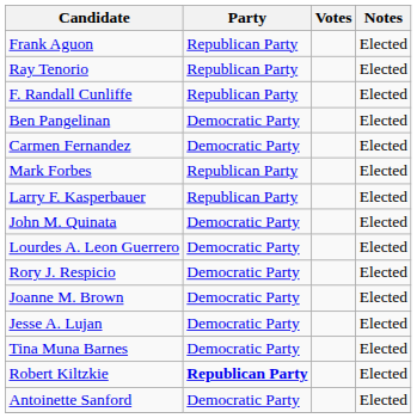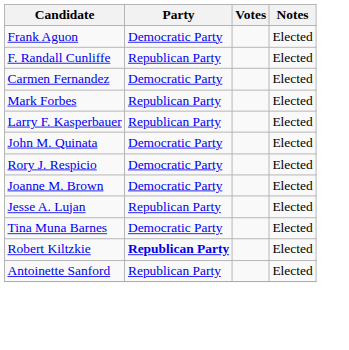 <table class=wikitable style=text-align:left>
 <tr>
 <th>Candidate</th>
 <th>Party</th>
 <th>Votes</th>
 <th>Notes</th>
 </tr>
 <tr>
 <td><a href='#'>Frank Aguon</a></td>
-<td><a href='#'>Republican Party</a></td>
-<td></td>
-<td>Elected</td>
-</tr>
-<tr>
-<td><a href='#'>Ray Tenorio</a></td>
-<td><a href='#'>Republican Party</a></td>
+<td><a href='#'>Democratic Party</a></td>
 <td></td>
 <td>Elected</td>
 </tr>
 <tr>
 <td><a href='#'>F. Randall Cunliffe</a></td>
 <td><a href='#'>Republican Party</a></td>
-<td></td>
-<td>Elected</td>
-</tr>
-<tr>
-<td><a href='#'>Ben Pangelinan</a></td>
-<td><a href='#'>Democratic Party</a></td>
 <td></td>
 <td>Elected</td>
 </tr>
 <tr>
 <td><a href='#'>Carmen Fernandez</a></td>
 <td><a href='#'>Democratic Party</a></td>
 <td></td>
 <td>Elected</td>
 </tr>
 <tr>
 <td><a href='#'>Mark Forbes</a></td>
 <td><a href='#'>Republican Party</a></td>
 <td></td>
 <td>Elected</td>
 </tr>
 <tr>
 <td><a href='#'>Larry F. Kasperbauer</a></td>
 <td><a href='#'>Republican Party</a></td>
 <td></td>
 <td>Elected</td>
 </tr>
 <tr>
 <td><a href='#'>John M. Quinata</a></td>
 <td><a href='#'>Democratic Party</a></td>
 <td></td>
 <td>Elected</td>
 </tr>
 <tr>
-<td><a href='#'>Lourdes A. Leon Guerrero</a></td>
-<td><a href='#'>Democratic Party</a></td>
-<td></td>
-<td>Elected</td>
-</tr>
-<tr>
 <td><a href='#'>Rory J. Respicio</a></td>
 <td><a href='#'>Democratic Party</a></td>
 <td></td>
 <td>Elected</td>
 </tr>
 <tr>
 <td><a href='#'>Joanne M. Brown</a></td>
 <td><a href='#'>Democratic Party</a></td>
 <td></td>
 <td>Elected</td>
 </tr>
 <tr>
 <td><a href='#'>Jesse A. Lujan</a></td>
-<td><a href='#'>Democratic Party</a></td>
+<td><a href='#'>Republican Party</a></td>
 <td></td>
 <td>Elected</td>
 </tr>
 <tr>
 <td><a href='#'>Tina Muna Barnes</a></td>
 <td><a href='#'>Democratic Party</a></td>
 <td></td>
 <td>Elected</td>
 </tr>
 <tr>
 <td><a href='#'>Robert Kiltzkie</a></td>
 <td><strong><a href='#'>Republican Party</a></strong></td>
 <td></td>
 <td>Elected</td>
 </tr>
 <tr>
 <td><a href='#'>Antoinette Sanford</a></td>
-<td><a href='#'>Democratic Party</a></td>
+<td><a href='#'>Republican Party</a></td>
 <td></td>
 <td>Elected</td>
 </tr>
 <tr>
 </tr>
 </table>
